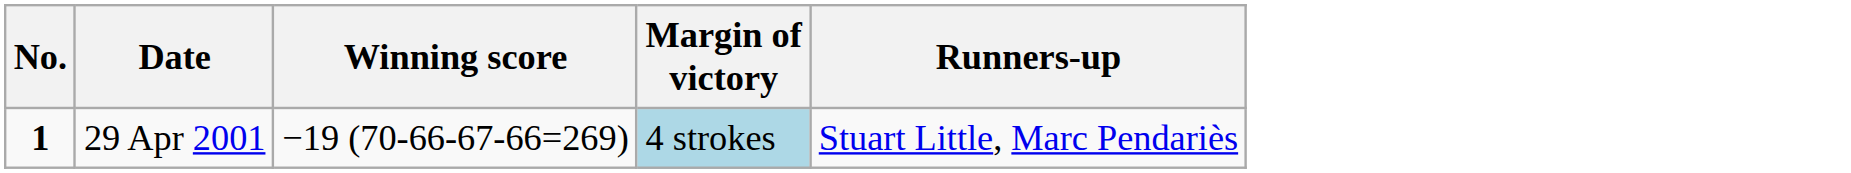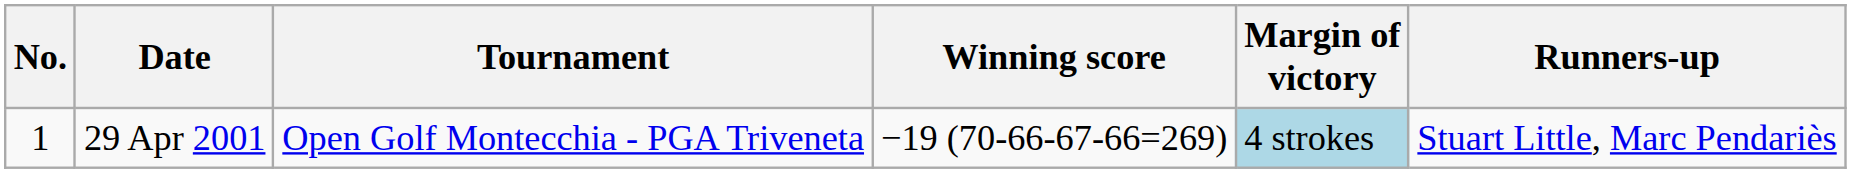 <table class="wikitable" style="font-size:95%;">
 <tr>
 <th>No.</th>
 <th>Date</th>
+<th>Tournament</th>
 <th>Winning score</th>
 <th>Margin of<br>victory</th>
 <th>Runners-up</th>
 </tr>
 <tr>
-<td align=center><strong>1</strong></td>
+<td align=center>1</td>
 <td align=right>29 Apr <a href='#'>2001</a></td>
+<td><a href='#'>Open Golf Montecchia - PGA Triveneta</a></td>
 <td>−19 (70-66-67-66=269)</td>
 <td style="background: lightblue;">4 strokes</td>
 <td> <a href='#'>Stuart Little</a>,  <a href='#'>Marc Pendariès</a></td>
 </tr>
 </table>
